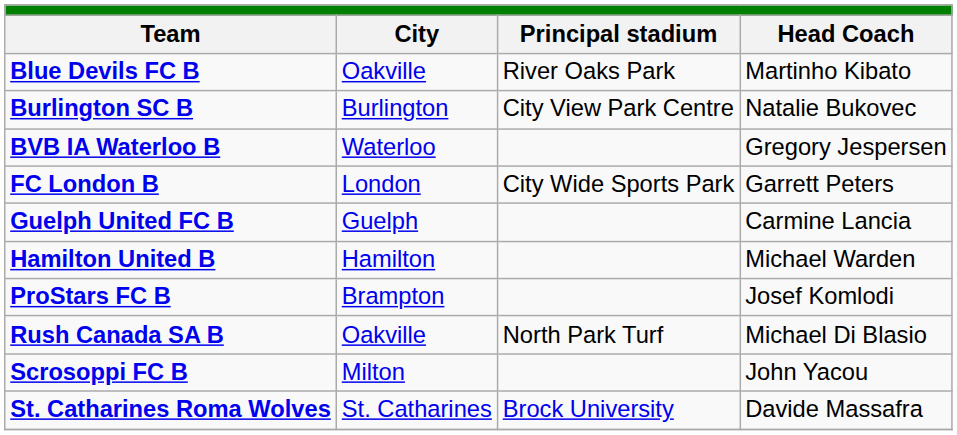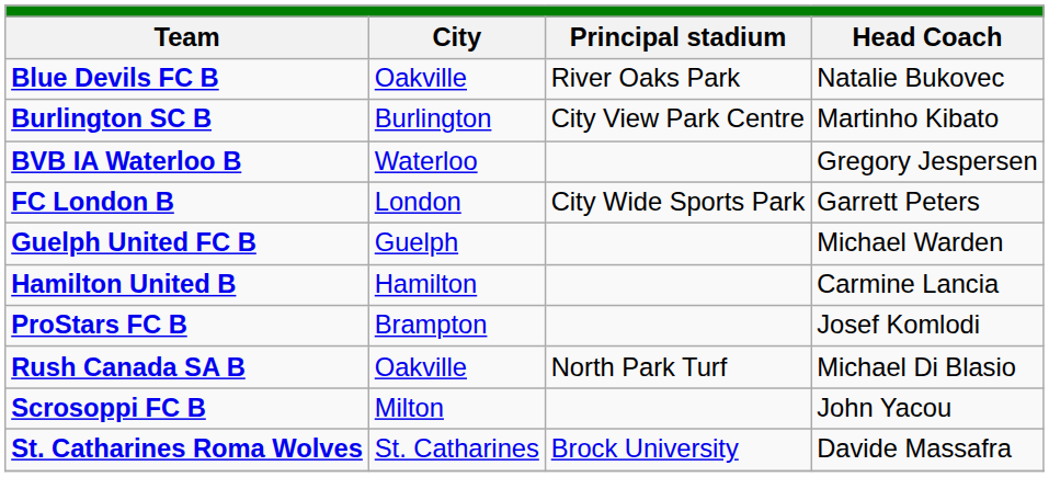 <table class="wikitable sortable">
 <tr>
 <th style="background:green" colspan="6"></th>
 </tr>
 <tr>
 <th>Team</th>
 <th>City</th>
 <th>Principal stadium</th>
 <th>Head Coach</th>
 </tr>
 <tr>
 <td><strong><a href='#'>Blue Devils FC B</a></strong></td>
 <td><a href='#'>Oakville</a></td>
 <td>River Oaks Park</td>
-<td>Martinho Kibato</td>
+<td>Natalie Bukovec</td>
 </tr>
 <tr>
 <td><strong><a href='#'>Burlington SC B</a></strong></td>
 <td><a href='#'>Burlington</a></td>
 <td>City View Park Centre</td>
-<td>Natalie Bukovec</td>
+<td>Martinho Kibato</td>
 </tr>
 <tr>
 <td><strong><a href='#'>BVB IA Waterloo B</a></strong></td>
 <td><a href='#'>Waterloo</a></td>
 <td></td>
 <td>Gregory Jespersen</td>
 </tr>
 <tr>
 <td><strong><a href='#'>FC London B</a></strong></td>
 <td><a href='#'>London</a></td>
 <td>City Wide Sports Park</td>
 <td>Garrett Peters</td>
 </tr>
 <tr>
 <td><strong><a href='#'>Guelph United FC B</a></strong></td>
 <td><a href='#'>Guelph</a></td>
 <td></td>
-<td>Carmine Lancia</td>
+<td>Michael Warden</td>
 </tr>
 <tr>
 <td><strong><a href='#'>Hamilton United B</a></strong></td>
 <td><a href='#'>Hamilton</a></td>
 <td></td>
-<td>Michael Warden</td>
+<td>Carmine Lancia</td>
 </tr>
 <tr>
 <td><strong><a href='#'>ProStars FC B</a></strong></td>
 <td><a href='#'>Brampton</a></td>
 <td></td>
 <td>Josef Komlodi</td>
 </tr>
 <tr>
 <td><strong><a href='#'>Rush Canada SA B</a></strong></td>
 <td><a href='#'>Oakville</a></td>
 <td>North Park Turf</td>
 <td>Michael Di Blasio</td>
 </tr>
 <tr>
 <td><strong><a href='#'>Scrosoppi FC B</a></strong></td>
 <td><a href='#'>Milton</a></td>
 <td></td>
 <td>John Yacou</td>
 </tr>
 <tr>
 <td><strong><a href='#'>St. Catharines Roma Wolves</a></strong></td>
 <td><a href='#'>St. Catharines</a></td>
 <td><a href='#'>Brock University</a></td>
 <td>Davide Massafra</td>
 </tr>
 <tr>
 </tr>
 </table>
